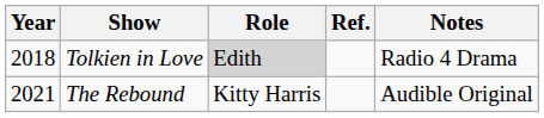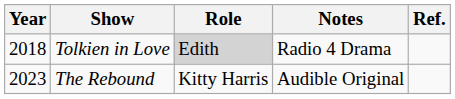 <table class="wikitable sortable">
 <tr>
 <th>Year</th>
 <th>Show</th>
 <th>Role</th>
+<th>Notes</th>
 <th>Ref.</th>
-<th>Notes</th>
 </tr>
 <tr>
 <td>2018</td>
 <td><em>Tolkien in Love</em></td>
 <td style="background: lightgrey;">Edith</td>
+<td>Radio 4 Drama</td>
 <td></td>
-<td>Radio 4 Drama</td>
 </tr>
 <tr>
-<td>2021</td>
+<td>2023</td>
 <td><em>The Rebound</em></td>
 <td>Kitty Harris</td>
+<td>Audible Original</td>
 <td></td>
-<td>Audible Original</td>
 </tr>
 </table>
